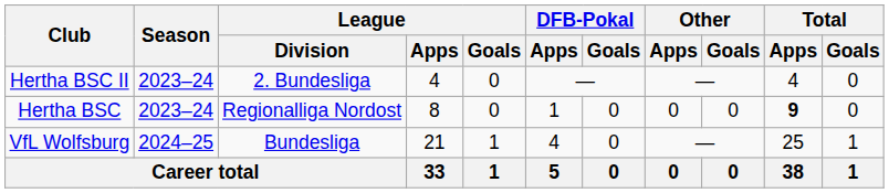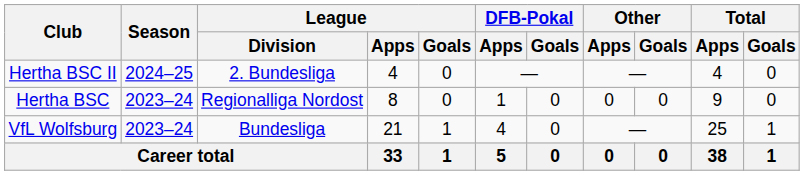 <table class=wikitable style=text-align:center>
 <tr>
 <th rowspan="2">Club</th>
 <th rowspan="2">Season</th>
 <th colspan="3">League</th>
 <th colspan="2"><a href='#'>DFB-Pokal</a></th>
 <th colspan="2">Other</th>
 <th colspan="2">Total</th>
 </tr>
 <tr>
 <th>Division</th>
 <th>Apps</th>
 <th>Goals</th>
 <th>Apps</th>
 <th>Goals</th>
 <th>Apps</th>
 <th>Goals</th>
 <th>Apps</th>
 <th>Goals</th>
 </tr>
 <tr>
 <td><a href='#'>Hertha BSC II</a></td>
-<td><a href='#'>2023–24</a></td>
+<td><a href='#'>2024–25</a></td>
 <td><a href='#'>2. Bundesliga</a></td>
 <td>4</td>
 <td>0</td>
 <td colspan="2">—</td>
 <td colspan="2">—</td>
 <td>4</td>
 <td>0</td>
 </tr>
 <tr>
 <td><a href='#'>Hertha BSC</a></td>
 <td><a href='#'>2023–24</a></td>
 <td><a href='#'>Regionalliga Nordost</a></td>
 <td>8</td>
 <td>0</td>
 <td>1</td>
 <td>0</td>
 <td>0</td>
 <td>0</td>
-<td><strong>9</strong></td>
+<td>9</td>
 <td>0</td>
 </tr>
 <tr>
 <td><a href='#'>VfL Wolfsburg</a></td>
-<td><a href='#'>2024–25</a></td>
+<td><a href='#'>2023–24</a></td>
 <td><a href='#'>Bundesliga</a></td>
 <td>21</td>
 <td>1</td>
 <td>4</td>
 <td>0</td>
 <td colspan="2">—</td>
 <td>25</td>
 <td>1</td>
 </tr>
 <tr>
 <th colspan=3>Career total</th>
 <th>33</th>
 <th>1</th>
 <th>5</th>
 <th>0</th>
 <th>0</th>
 <th>0</th>
 <th>38</th>
 <th>1</th>
 </tr>
 </table>
